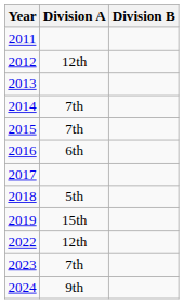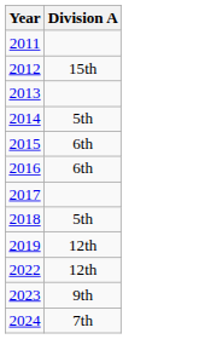 <table class="wikitable" style="text-align:center">
 <tr>
 <th>Year</th>
 <th>Division A</th>
-<th>Division B</th>
 </tr>
 <tr>
 <td><a href='#'>2011</a></td>
 <td></td>
-<td></td>
 </tr>
 <tr>
 <td><a href='#'>2012</a></td>
-<td>12th</td>
-<td></td>
+<td>15th</td>
 </tr>
 <tr>
 <td><a href='#'>2013</a></td>
 <td></td>
-<td></td>
 </tr>
 <tr>
 <td><a href='#'>2014</a></td>
-<td>7th</td>
-<td></td>
+<td>5th</td>
 </tr>
 <tr>
 <td><a href='#'>2015</a></td>
-<td>7th</td>
-<td></td>
+<td>6th</td>
 </tr>
 <tr>
 <td><a href='#'>2016</a></td>
 <td>6th</td>
-<td></td>
 </tr>
 <tr>
 <td><a href='#'>2017</a></td>
-<td></td>
 <td></td>
 </tr>
 <tr>
 <td><a href='#'>2018</a></td>
 <td>5th</td>
-<td></td>
 </tr>
 <tr>
 <td><a href='#'>2019</a></td>
-<td>15th</td>
-<td></td>
+<td>12th</td>
 </tr>
 <tr>
 <td><a href='#'>2022</a></td>
 <td>12th</td>
-<td></td>
 </tr>
 <tr>
 <td><a href='#'>2023</a></td>
-<td>7th</td>
-<td></td>
+<td>9th</td>
 </tr>
 <tr>
 <td><a href='#'>2024</a></td>
-<td>9th</td>
-<td></td>
+<td>7th</td>
 </tr>
 </table>
